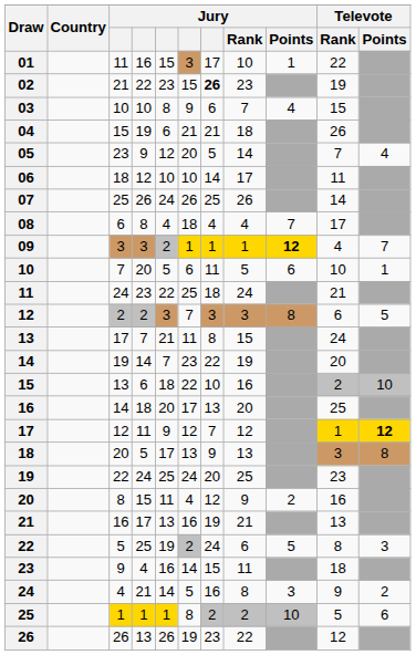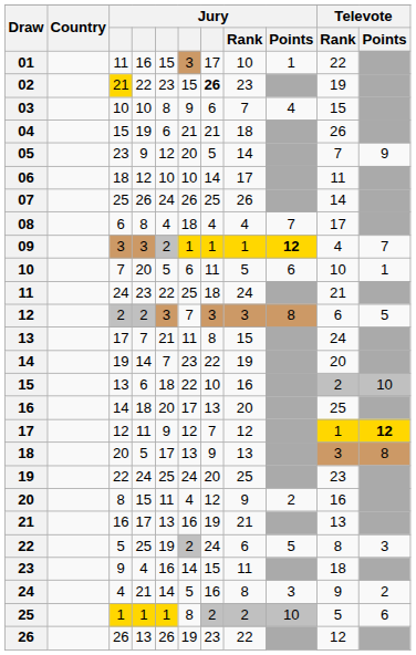 <table class="sortable wikitable collapsible plainrowheaders" style="text-align:center;">
 <tr>
 </tr>
 <tr>
 <th scope="col" rowspan="2">Draw</th>
 <th scope="col" rowspan="2">Country</th>
 <th scope="col" colspan="7">Jury</th>
 <th scope="col" colspan="2">Televote</th>
 </tr>
 <tr>
 <th scope="col"><small></small></th>
 <th scope="col"><small></small></th>
 <th scope="col"><small></small></th>
 <th scope="col"><small></small></th>
 <th scope="col"><small></small></th>
 <th scope="col">Rank</th>
 <th scope="col">Points</th>
 <th scope="col">Rank</th>
 <th scope="col">Points</th>
 </tr>
 <tr>
 <th scope="row" style="text-align:center;">01</th>
 <td style="text-align:left;"></td>
 <td>11</td>
 <td>16</td>
 <td>15</td>
 <td style="background:#CC9966;">3</td>
 <td>17</td>
 <td>10</td>
 <td>1</td>
 <td>22</td>
 <td style="background:#AAAAAA;"></td>
 </tr>
 <tr>
 <th scope="row" style="text-align:center;">02</th>
 <td style="text-align:left;"></td>
-<td>21</td>
+<td style="background: gold;">21</td>
 <td>22</td>
 <td>23</td>
 <td>15</td>
 <td><strong>26</strong></td>
 <td>23</td>
 <td style="background:#AAAAAA;"></td>
 <td>19</td>
 <td style="background:#AAAAAA;"></td>
 </tr>
 <tr>
 <th scope="row" style="text-align:center;">03</th>
 <td style="text-align:left;"></td>
 <td>10</td>
 <td>10</td>
 <td>8</td>
 <td>9</td>
 <td>6</td>
 <td>7</td>
 <td>4</td>
 <td>15</td>
 <td style="background:#AAAAAA;"></td>
 </tr>
 <tr>
 <th scope="row" style="text-align:center;">04</th>
 <td style="text-align:left;"></td>
 <td>15</td>
 <td>19</td>
 <td>6</td>
 <td>21</td>
 <td>21</td>
 <td>18</td>
 <td style="background:#AAAAAA;"></td>
 <td>26</td>
 <td style="background:#AAAAAA;"></td>
 </tr>
 <tr>
 <th scope="row" style="text-align:center;">05</th>
 <td style="text-align:left;"></td>
 <td>23</td>
 <td>9</td>
 <td>12</td>
 <td>20</td>
 <td>5</td>
 <td>14</td>
 <td style="background:#AAAAAA;"></td>
 <td>7</td>
-<td>4</td>
+<td>9</td>
 </tr>
 <tr>
 <th scope="row" style="text-align:center;">06</th>
 <td style="text-align:left;"></td>
 <td>18</td>
 <td>12</td>
 <td>10</td>
 <td>10</td>
 <td>14</td>
 <td>17</td>
 <td style="background:#AAAAAA;"></td>
 <td>11</td>
 <td style="background:#AAAAAA;"></td>
 </tr>
 <tr>
 <th scope="row" style="text-align:center;">07</th>
 <td style="text-align:left;"></td>
 <td>25</td>
 <td>26</td>
 <td>24</td>
 <td>26</td>
 <td>25</td>
 <td>26</td>
 <td style="background:#AAAAAA;"></td>
 <td>14</td>
 <td style="background:#AAAAAA;"></td>
 </tr>
 <tr>
 <th scope="row" style="text-align:center;">08</th>
 <td style="text-align:left;"></td>
 <td>6</td>
 <td>8</td>
 <td>4</td>
 <td>18</td>
 <td>4</td>
 <td>4</td>
 <td>7</td>
 <td>17</td>
 <td style="background:#AAAAAA;"></td>
 </tr>
 <tr>
 <th scope="row" style="text-align:center;">09</th>
 <td style="text-align:left;"></td>
 <td style="background:#CC9966;">3</td>
 <td style="background:#CC9966;">3</td>
 <td style="background:silver;">2</td>
 <td style="background:gold;">1</td>
 <td style="background:gold;">1</td>
 <td style="background:gold;">1</td>
 <td style="background:gold;"><strong>12</strong></td>
 <td>4</td>
 <td>7</td>
 </tr>
 <tr>
 <th scope="row" style="text-align:center;">10</th>
 <td style="text-align:left;"></td>
 <td>7</td>
 <td>20</td>
 <td>5</td>
 <td>6</td>
 <td>11</td>
 <td>5</td>
 <td>6</td>
 <td>10</td>
 <td>1</td>
 </tr>
 <tr>
 <th scope="row" style="text-align:center;">11</th>
 <td style="text-align:left;"></td>
 <td>24</td>
 <td>23</td>
 <td>22</td>
 <td>25</td>
 <td>18</td>
 <td>24</td>
 <td style="background:#AAAAAA;"></td>
 <td>21</td>
 <td style="background:#AAAAAA;"></td>
 </tr>
 <tr>
 <th scope="row" style="text-align:center;">12</th>
 <td style="text-align:left;"></td>
 <td style="background:silver;">2</td>
 <td style="background:silver;">2</td>
 <td style="background:#CC9966;">3</td>
 <td>7</td>
 <td style="background:#CC9966;">3</td>
 <td style="background:#CC9966;">3</td>
 <td style="background:#CC9966;">8</td>
 <td>6</td>
 <td>5</td>
 </tr>
 <tr>
 <th scope="row" style="text-align:center;">13</th>
 <td style="text-align:left;"></td>
 <td>17</td>
 <td>7</td>
 <td>21</td>
 <td>11</td>
 <td>8</td>
 <td>15</td>
 <td style="background:#AAAAAA;"></td>
 <td>24</td>
 <td style="background:#AAAAAA;"></td>
 </tr>
 <tr>
 <th scope="row" style="text-align:center;">14</th>
 <td style="text-align:left;"></td>
 <td>19</td>
 <td>14</td>
 <td>7</td>
 <td>23</td>
 <td>22</td>
 <td>19</td>
 <td style="background:#AAAAAA;"></td>
 <td>20</td>
 <td style="background:#AAAAAA;"></td>
 </tr>
 <tr>
 <th scope="row" style="text-align:center;">15</th>
 <td style="text-align:left;"></td>
 <td>13</td>
 <td>6</td>
 <td>18</td>
 <td>22</td>
 <td>10</td>
 <td>16</td>
 <td style="background:#AAAAAA;"></td>
 <td style="background:silver;">2</td>
 <td style="background:silver;">10</td>
 </tr>
 <tr>
 <th scope="row" style="text-align:center;">16</th>
 <td style="text-align:left;"></td>
 <td>14</td>
 <td>18</td>
 <td>20</td>
 <td>17</td>
 <td>13</td>
 <td>20</td>
 <td style="background:#AAAAAA;"></td>
 <td>25</td>
 <td style="background:#AAAAAA;"></td>
 </tr>
 <tr>
 <th scope="row" style="text-align:center;">17</th>
 <td style="text-align:left;"></td>
 <td>12</td>
 <td>11</td>
 <td>9</td>
 <td>12</td>
 <td>7</td>
 <td>12</td>
 <td style="background:#AAAAAA;"></td>
 <td style="background:gold;">1</td>
 <td style="background:gold;"><strong>12</strong></td>
 </tr>
 <tr>
 <th scope="row" style="text-align:center;">18</th>
 <td style="text-align:left;"></td>
 <td>20</td>
 <td>5</td>
 <td>17</td>
 <td>13</td>
 <td>9</td>
 <td>13</td>
 <td style="background:#AAAAAA;"></td>
 <td style="background:#CC9966;">3</td>
 <td style="background:#CC9966;">8</td>
 </tr>
 <tr>
 <th scope="row" style="text-align:center;">19</th>
 <td style="text-align:left;"></td>
 <td>22</td>
 <td>24</td>
 <td>25</td>
 <td>24</td>
 <td>20</td>
 <td>25</td>
 <td style="background:#AAAAAA;"></td>
 <td>23</td>
 <td style="background:#AAAAAA;"></td>
 </tr>
 <tr>
 <th scope="row" style="text-align:center;">20</th>
 <td style="text-align:left;"></td>
 <td>8</td>
 <td>15</td>
 <td>11</td>
 <td>4</td>
 <td>12</td>
 <td>9</td>
 <td>2</td>
 <td>16</td>
 <td style="background:#AAAAAA;"></td>
 </tr>
 <tr>
 <th scope="row" style="text-align:center;">21</th>
 <td style="text-align:left;"></td>
 <td>16</td>
 <td>17</td>
 <td>13</td>
 <td>16</td>
 <td>19</td>
 <td>21</td>
 <td style="background:#AAAAAA;"></td>
 <td>13</td>
 <td style="background:#AAAAAA;"></td>
 </tr>
 <tr>
 <th scope="row" style="text-align:center;">22</th>
 <td style="text-align:left;"></td>
 <td>5</td>
 <td>25</td>
 <td>19</td>
 <td style="background:silver;">2</td>
 <td>24</td>
 <td>6</td>
 <td>5</td>
 <td>8</td>
 <td>3</td>
 </tr>
 <tr>
 <th scope="row" style="text-align:center;">23</th>
 <td style="text-align:left;"></td>
 <td>9</td>
 <td>4</td>
 <td>16</td>
 <td>14</td>
 <td>15</td>
 <td>11</td>
 <td style="background:#AAAAAA;"></td>
 <td>18</td>
 <td style="background:#AAAAAA;"></td>
 </tr>
 <tr>
 <th scope="row" style="text-align:center;">24</th>
 <td style="text-align:left;"></td>
 <td>4</td>
 <td>21</td>
 <td>14</td>
 <td>5</td>
 <td>16</td>
 <td>8</td>
 <td>3</td>
 <td>9</td>
 <td>2</td>
 </tr>
 <tr>
 <th scope="row" style="text-align:center;">25</th>
 <td style="text-align:left;"></td>
 <td style="background:gold;">1</td>
 <td style="background:gold;">1</td>
 <td style="background:gold;">1</td>
 <td>8</td>
 <td style="background:silver;">2</td>
 <td style="background:silver;">2</td>
 <td style="background:silver;">10</td>
 <td>5</td>
 <td>6</td>
 </tr>
 <tr>
 <th scope="row" style="text-align:center;">26</th>
 <td style="text-align:left;"></td>
 <td>26</td>
 <td>13</td>
 <td>26</td>
 <td>19</td>
 <td>23</td>
 <td>22</td>
 <td style="background:#AAAAAA;"></td>
 <td>12</td>
 <td style="background:#AAAAAA;"></td>
 </tr>
 </table>
